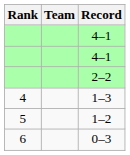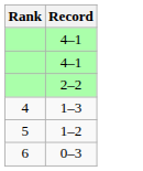 <table class="wikitable">
 <tr>
 <th>Rank</th>
-<th>Team</th>
 <th>Record</th>
 </tr>
 <tr bgcolor="#aaffaa">
 <td align=center></td>
-<td></td>
 <td align=center>4–1</td>
 </tr>
 <tr bgcolor="#aaffaa">
 <td align=center></td>
-<td></td>
 <td align=center>4–1</td>
 </tr>
 <tr bgcolor="#aaffaa">
 <td align=center></td>
-<td></td>
 <td align=center>2–2</td>
 </tr>
 <tr>
 <td align=center>4</td>
-<td></td>
 <td align=center>1–3</td>
 </tr>
 <tr>
 <td align=center>5</td>
-<td></td>
 <td align=center>1–2</td>
 </tr>
 <tr>
 <td align=center>6</td>
-<td></td>
 <td align=center>0–3</td>
 </tr>
 </table>
